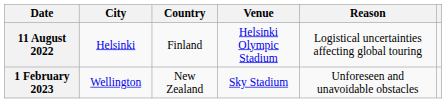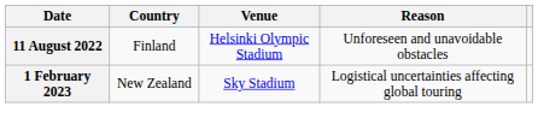 <table class="wikitable plainrowheaders" style="text-align:center;">
 <tr>
 <th scope="col" style="width:12em;">Date</th>
-<th scope="col" style="width:10em;">City</th>
 <th scope="col" style="width:10em;">Country</th>
 <th scope="col" style="width:16em;">Venue</th>
 <th scope="col" style="width:29.95em;">Reason</th>
 <th scope="col" class="unsortable"></th>
 </tr>
 <tr>
 <th scope="row" style="text-align:center;">11 August 2022</th>
-<td><a href='#'>Helsinki</a></td>
 <td>Finland</td>
 <td><a href='#'>Helsinki Olympic Stadium</a></td>
-<td>Logistical uncertainties affecting global touring</td>
+<td>Unforeseen and unavoidable obstacles</td>
 <td></td>
 </tr>
 <tr>
 <th scope="row" style="text-align:center;">1 February 2023</th>
-<td><a href='#'>Wellington</a></td>
 <td>New Zealand</td>
 <td><a href='#'>Sky Stadium</a></td>
-<td>Unforeseen and unavoidable obstacles</td>
+<td>Logistical uncertainties affecting global touring</td>
 <td></td>
 </tr>
 </table>
